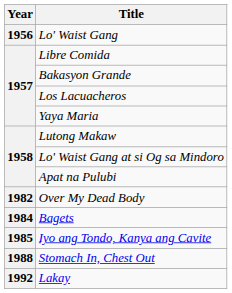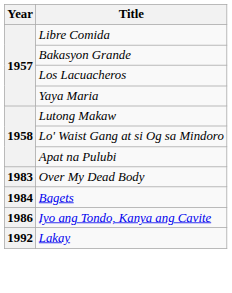 <table class="wikitable plainrowheaders sortable">
 <tr>
 <th scope="col">Year</th>
 <th scope="col">Title</th>
-</tr>
-<tr>
-<th scope="row">1956</th>
-<td><em>Lo' Waist Gang</em></td>
 </tr>
 <tr>
 <th rowspan="4" scope="row">1957</th>
 <td><em>Libre Comida</em></td>
 </tr>
 <tr>
 <td><em>Bakasyon Grande</em></td>
 </tr>
 <tr>
 <td><em>Los Lacuacheros</em></td>
 </tr>
 <tr>
 <td><em>Yaya Maria</em></td>
 </tr>
 <tr>
 <th rowspan="3" scope="row">1958</th>
 <td><em>Lutong Makaw</em></td>
 </tr>
 <tr>
 <td><em>Lo' Waist Gang at si Og sa Mindoro</em></td>
 </tr>
 <tr>
 <td><em>Apat na Pulubi</em></td>
 </tr>
 <tr>
-<th scope="row">1982</th>
+<th scope="row">1983</th>
 <td><em>Over My Dead Body</em></td>
 </tr>
 <tr>
 <th scope="row">1984</th>
 <td><em><a href='#'>Bagets</a></em></td>
 </tr>
 <tr>
-<th scope="row">1985</th>
+<th scope="row">1986</th>
 <td><em><a href='#'>Iyo ang Tondo, Kanya ang Cavite</a></em></td>
-</tr>
-<tr>
-<th scope="row">1988</th>
-<td><em><a href='#'>Stomach In, Chest Out</a></em></td>
 </tr>
 <tr>
 <th scope="row">1992</th>
 <td><em><a href='#'>Lakay</a></em></td>
 </tr>
 </table>
